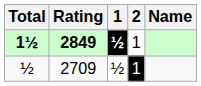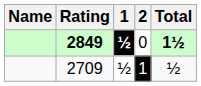 <table class="wikitable">
 <tr>
-<th>Total</th>
+<th>Name</th>
 <th>Rating</th>
 <th>1</th>
 <th>2</th>
-<th>Name</th>
+<th>Total</th>
 </tr>
 <tr align=center style="background:#ccffcc;">
-<td><strong>1½</strong></td>
+<td align=left></td>
 <td><strong>2849</strong></td>
 <td style="background:black; color:white"><strong>½</strong></td>
-<td style="background:white; color:black">1</td>
-<td align=left></td>
+<td style="background:white; color:black">0</td>
+<td><strong>1½</strong></td>
 </tr>
 <tr align=center>
-<td>½</td>
+<td align=left></td>
 <td>2709</td>
 <td style="background:white; color:black">½</td>
 <td style="background:black; color:white">1</td>
-<td align=left></td>
+<td>½</td>
 </tr>
 </table>
